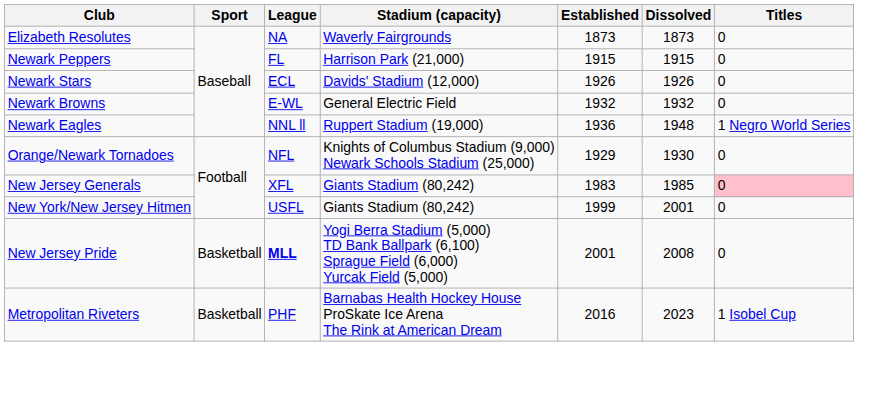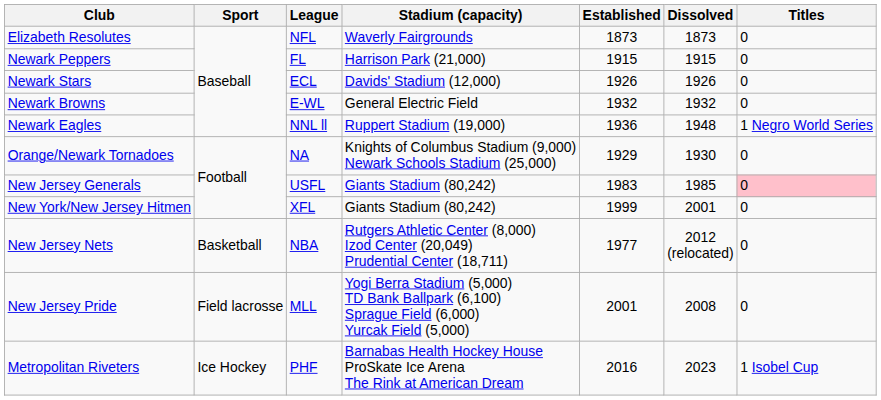 <table class="wikitable">
 <tr>
 <th>Club</th>
 <th>Sport</th>
 <th>League</th>
 <th>Stadium (capacity)</th>
 <th>Established</th>
 <th>Dissolved</th>
 <th>Titles</th>
 </tr>
 <tr>
 <td><a href='#'>Elizabeth Resolutes</a></td>
 <td rowspan="5">Baseball</td>
-<td><a href='#'>NA</a></td>
+<td><a href='#'>NFL</a></td>
 <td><a href='#'>Waverly Fairgrounds</a></td>
 <td style="text-align:center;">1873</td>
 <td style="text-align:center;">1873</td>
 <td>0</td>
 </tr>
 <tr>
 <td><a href='#'>Newark Peppers</a></td>
 <td><a href='#'>FL</a></td>
 <td><a href='#'>Harrison Park</a> (21,000)</td>
 <td style="text-align:center;">1915</td>
 <td style="text-align:center;">1915</td>
 <td>0</td>
 </tr>
 <tr>
 <td><a href='#'>Newark Stars</a></td>
 <td><a href='#'>ECL</a></td>
 <td><a href='#'>Davids' Stadium</a> (12,000)</td>
 <td style="text-align:center;">1926</td>
 <td style="text-align:center;">1926</td>
 <td>0</td>
 </tr>
 <tr>
 <td><a href='#'>Newark Browns</a></td>
 <td><a href='#'>E-WL</a></td>
 <td>General Electric Field</td>
 <td style="text-align:center;">1932</td>
 <td style="text-align:center;">1932</td>
 <td>0</td>
 </tr>
 <tr>
 <td><a href='#'>Newark Eagles</a></td>
 <td><a href='#'>NNL ll</a></td>
 <td><a href='#'>Ruppert Stadium</a> (19,000)</td>
 <td style="text-align:center;">1936</td>
 <td style="text-align:center;">1948</td>
 <td>1 <a href='#'> Negro World Series</a></td>
 </tr>
 <tr>
 <td><a href='#'>Orange/Newark Tornadoes</a></td>
 <td rowspan="3">Football</td>
-<td><a href='#'>NFL</a></td>
+<td><a href='#'>NA</a></td>
 <td>Knights of Columbus Stadium (9,000)<br><a href='#'>Newark Schools Stadium</a> (25,000)</td>
 <td style="text-align:center;">1929</td>
 <td style="text-align:center;">1930</td>
 <td>0</td>
 </tr>
 <tr>
 <td><a href='#'>New Jersey Generals</a></td>
-<td><a href='#'>XFL</a></td>
+<td><a href='#'>USFL</a></td>
 <td><a href='#'>Giants Stadium</a> (80,242)</td>
 <td style="text-align:center;">1983</td>
 <td style="text-align:center;">1985</td>
 <td style="background: pink;">0</td>
 </tr>
 <tr>
 <td><a href='#'>New York/New Jersey Hitmen</a></td>
-<td><a href='#'>USFL</a></td>
+<td><a href='#'>XFL</a></td>
 <td>Giants Stadium (80,242)</td>
 <td style="text-align:center;">1999</td>
 <td style="text-align:center;">2001</td>
 <td>0</td>
 </tr>
 <tr>
+<td><a href='#'>New Jersey Nets</a></td>
+<td>Basketball</td>
+<td><a href='#'>NBA</a></td>
+<td><a href='#'>Rutgers Athletic Center</a> (8,000)<br><a href='#'>Izod Center</a> (20,049)<br><a href='#'>Prudential Center</a> (18,711)</td>
+<td style="text-align:center;">1977</td>
+<td style="text-align:center;">2012<br>(relocated)</td>
+<td>0</td>
+</tr>
+<tr>
 <td><a href='#'>New Jersey Pride</a></td>
-<td>Basketball</td>
-<td><strong><a href='#'>MLL</a></strong></td>
+<td>Field lacrosse</td>
+<td><a href='#'>MLL</a></td>
 <td><a href='#'>Yogi Berra Stadium</a> (5,000)<br><a href='#'>TD Bank Ballpark</a> (6,100)<br><a href='#'>Sprague Field</a> (6,000)<br><a href='#'>Yurcak Field</a> (5,000)</td>
 <td style="text-align:center;">2001</td>
 <td style="text-align:center;">2008</td>
 <td>0</td>
 </tr>
 <tr>
 <td><a href='#'>Metropolitan Riveters</a></td>
-<td>Basketball</td>
+<td>Ice Hockey</td>
 <td><a href='#'>PHF</a></td>
 <td><a href='#'>Barnabas Health Hockey House</a><br>ProSkate Ice Arena<br><a href='#'>The Rink at American Dream</a></td>
 <td style="text-align:center;">2016</td>
 <td style="text-align:center;">2023</td>
 <td>1 <a href='#'>Isobel Cup</a></td>
 </tr>
 </table>
